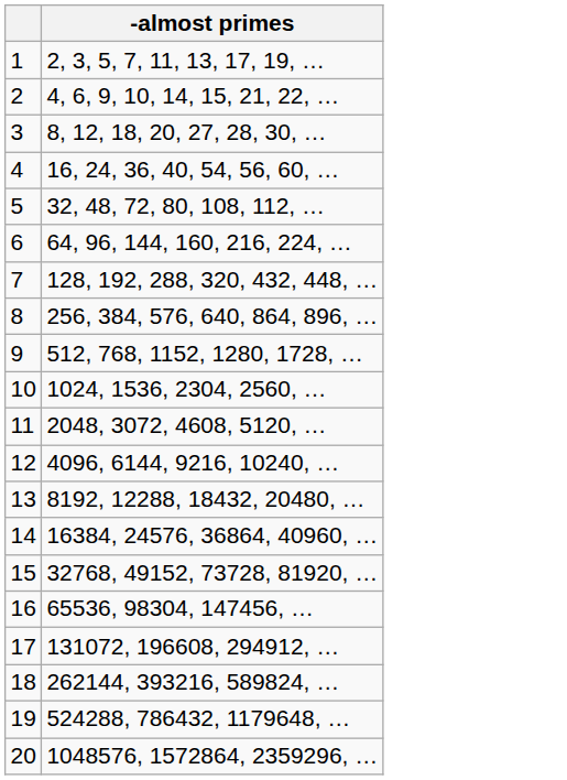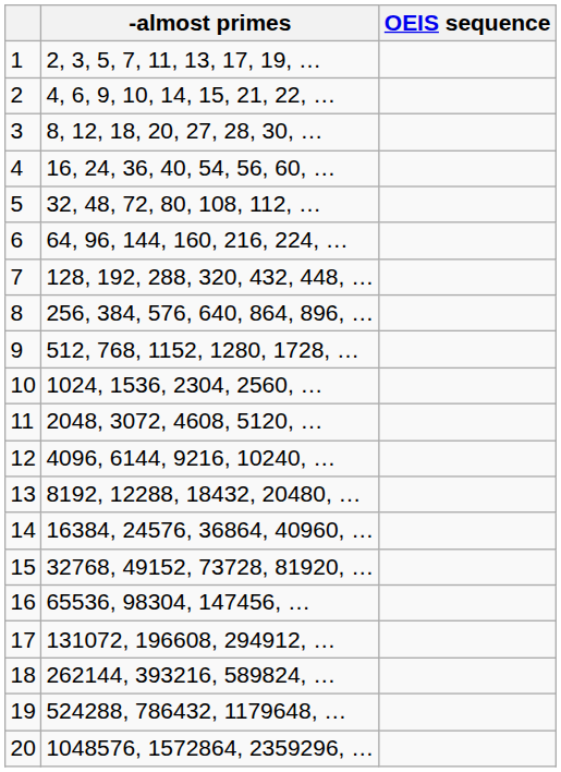 <table class="wikitable">
 <tr>
 <th></th>
 <th>-almost primes</th>
+<th><a href='#'>OEIS</a> sequence</th>
 </tr>
 <tr>
 <td>1</td>
 <td>2, 3, 5, 7, 11, 13, 17, 19, …</td>
+<td></td>
 </tr>
 <tr>
 <td>2</td>
 <td>4, 6, 9, 10, 14, 15, 21, 22, …</td>
+<td></td>
 </tr>
 <tr>
 <td>3</td>
 <td>8, 12, 18, 20, 27, 28, 30, …</td>
+<td></td>
 </tr>
 <tr>
 <td>4</td>
 <td>16, 24, 36, 40, 54, 56, 60, …</td>
+<td></td>
 </tr>
 <tr>
 <td>5</td>
 <td>32, 48, 72, 80, 108, 112, …</td>
+<td></td>
 </tr>
 <tr>
 <td>6</td>
 <td>64, 96, 144, 160, 216, 224, …</td>
+<td></td>
 </tr>
 <tr>
 <td>7</td>
 <td>128, 192, 288, 320, 432, 448, …</td>
+<td></td>
 </tr>
 <tr>
 <td>8</td>
 <td>256, 384, 576, 640, 864, 896, …</td>
+<td></td>
 </tr>
 <tr>
 <td>9</td>
 <td>512, 768, 1152, 1280, 1728, …</td>
+<td></td>
 </tr>
 <tr>
 <td>10</td>
 <td>1024, 1536, 2304, 2560, …</td>
+<td></td>
 </tr>
 <tr>
 <td>11</td>
 <td>2048, 3072, 4608, 5120, …</td>
+<td></td>
 </tr>
 <tr>
 <td>12</td>
 <td>4096, 6144, 9216, 10240, …</td>
+<td></td>
 </tr>
 <tr>
 <td>13</td>
 <td>8192, 12288, 18432, 20480, …</td>
+<td></td>
 </tr>
 <tr>
 <td>14</td>
 <td>16384, 24576, 36864, 40960, …</td>
+<td></td>
 </tr>
 <tr>
 <td>15</td>
 <td>32768, 49152, 73728, 81920, …</td>
+<td></td>
 </tr>
 <tr>
 <td>16</td>
 <td>65536, 98304, 147456, …</td>
+<td></td>
 </tr>
 <tr>
 <td>17</td>
 <td>131072, 196608, 294912, …</td>
+<td></td>
 </tr>
 <tr>
 <td>18</td>
 <td>262144, 393216, 589824, …</td>
+<td></td>
 </tr>
 <tr>
 <td>19</td>
 <td>524288, 786432, 1179648, …</td>
+<td></td>
 </tr>
 <tr>
 <td>20</td>
 <td>1048576, 1572864, 2359296, …</td>
+<td></td>
 </tr>
 </table>
